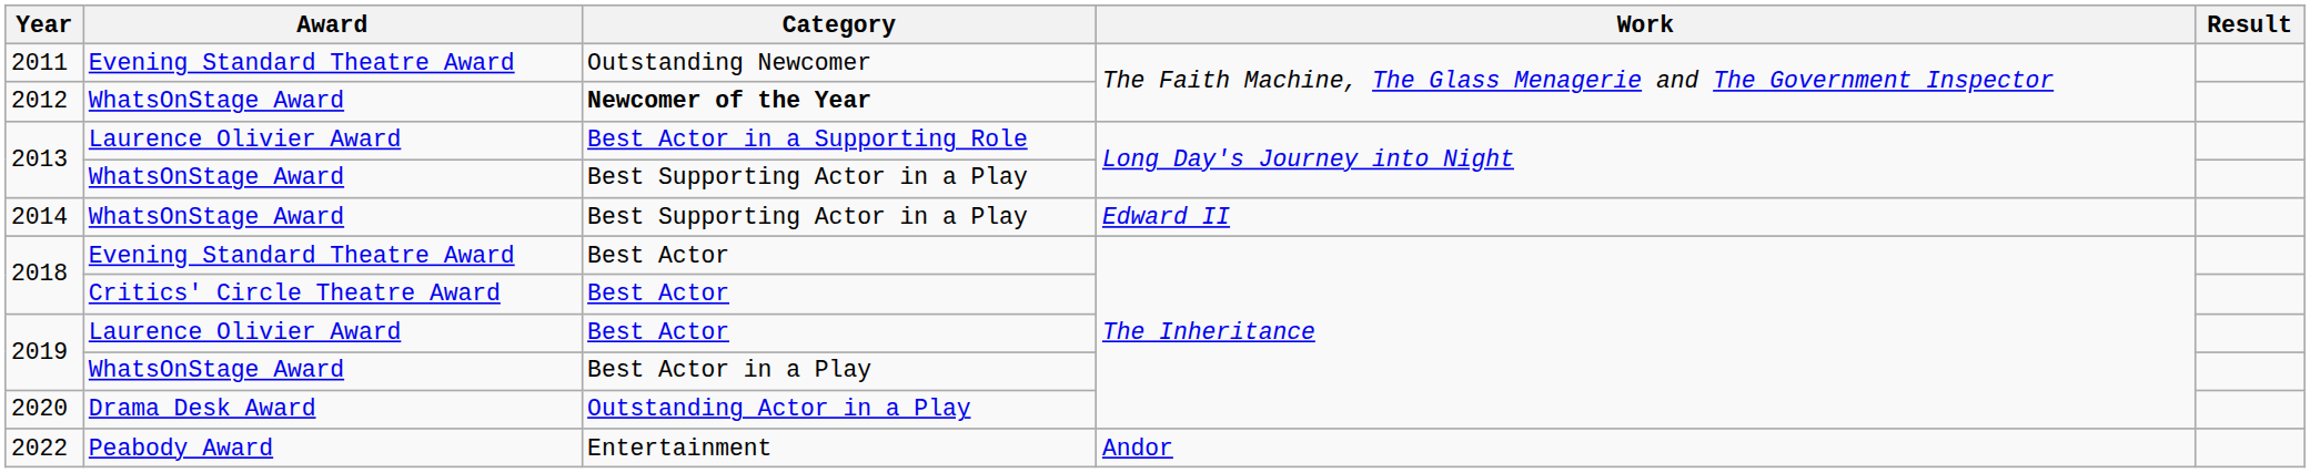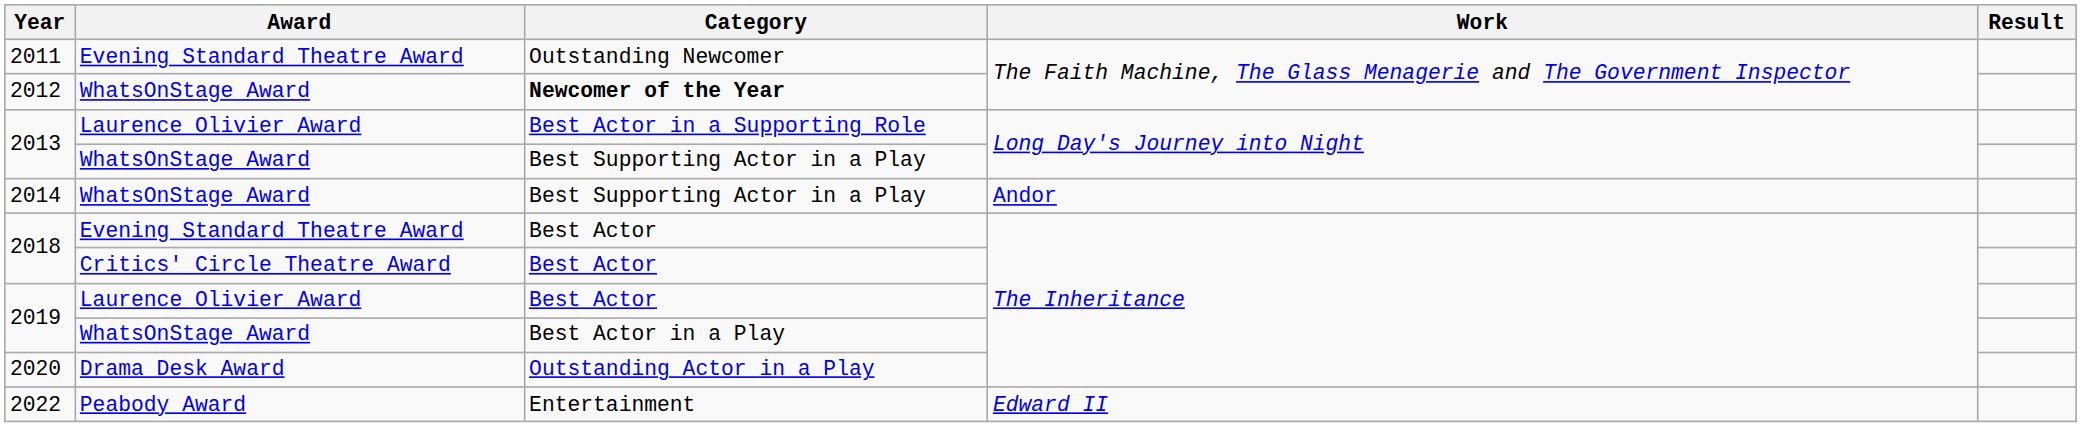 <table class="wikitable" style="width: 100%;">
 <tr>
 <th>Year</th>
 <th>Award</th>
 <th>Category</th>
 <th>Work</th>
 <th>Result</th>
 </tr>
 <tr>
 <td>2011</td>
 <td><a href='#'>Evening Standard Theatre Award</a></td>
 <td>Outstanding Newcomer</td>
 <td rowspan="2"><em>The Faith Machine,</em> <em><a href='#'>The Glass Menagerie</a> and <a href='#'>The Government Inspector</a></em></td>
 <td></td>
 </tr>
 <tr>
 <td>2012</td>
 <td><a href='#'>WhatsOnStage Award</a></td>
 <td><strong>Newcomer of the Year</strong></td>
 <td></td>
 </tr>
 <tr>
 <td rowspan="2">2013</td>
 <td><a href='#'>Laurence Olivier Award</a></td>
 <td><a href='#'>Best Actor in a Supporting Role</a></td>
 <td rowspan="2"><em><a href='#'>Long Day's Journey into Night</a></em></td>
 <td></td>
 </tr>
 <tr>
 <td><a href='#'>WhatsOnStage Award</a></td>
 <td>Best Supporting Actor in a Play</td>
 <td></td>
 </tr>
 <tr>
 <td>2014</td>
 <td><a href='#'>WhatsOnStage Award</a></td>
 <td>Best Supporting Actor in a Play</td>
-<td><a href='#'><em>Edward II</em></a></td>
+<td><a href='#'> Andor</a></td>
 <td></td>
 </tr>
 <tr>
 <td rowspan="2">2018</td>
 <td><a href='#'>Evening Standard Theatre Award</a></td>
 <td>Best Actor</td>
 <td rowspan="5"><em><a href='#'>The Inheritance</a></em></td>
 <td></td>
 </tr>
 <tr>
 <td><a href='#'>Critics' Circle Theatre Award</a></td>
 <td><a href='#'>Best Actor</a></td>
 <td></td>
 </tr>
 <tr>
 <td rowspan="2">2019</td>
 <td><a href='#'>Laurence Olivier Award</a></td>
 <td><a href='#'>Best Actor</a></td>
 <td></td>
 </tr>
 <tr>
 <td><a href='#'>WhatsOnStage Award</a></td>
 <td>Best Actor in a Play</td>
 <td></td>
 </tr>
 <tr>
 <td>2020</td>
 <td><a href='#'>Drama Desk Award</a></td>
 <td><a href='#'>Outstanding Actor in a Play</a></td>
 <td></td>
 </tr>
 <tr>
 <td>2022</td>
 <td><a href='#'>Peabody Award</a></td>
 <td>Entertainment</td>
-<td><a href='#'> Andor</a></td>
+<td><a href='#'><em>Edward II</em></a></td>
 <td></td>
 </tr>
 </table>
